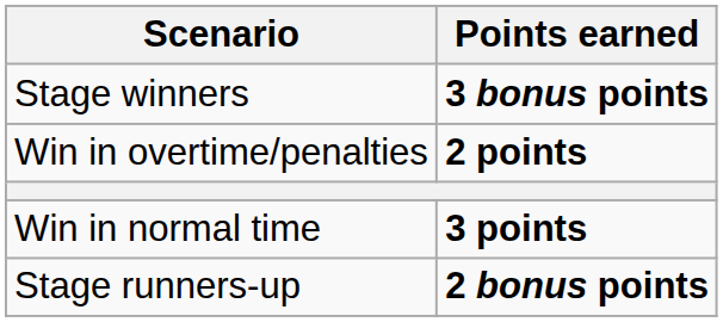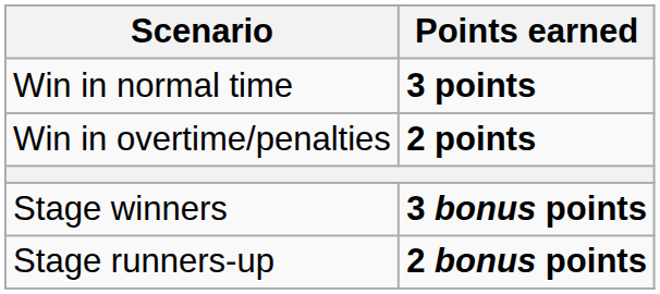 <table class="wikitable">
 <tr>
 <th>Scenario</th>
 <th>Points earned</th>
 </tr>
 <tr>
-<td>Stage winners</td>
-<td><strong>3 <em>bonus</em> points</strong></td>
+<td>Win in normal time</td>
+<td><strong>3 points</strong></td>
 </tr>
 <tr>
 <td>Win in overtime/penalties</td>
 <td><strong>2 points</strong></td>
 </tr>
 <tr>
 <th colspan=2></th>
 </tr>
 <tr>
-<td>Win in normal time</td>
-<td><strong>3 points</strong></td>
+<td>Stage winners</td>
+<td><strong>3 <em>bonus</em> points</strong></td>
 </tr>
 <tr>
 <td>Stage runners-up</td>
 <td><strong>2 <em>bonus</em> points</strong></td>
 </tr>
 </table>
